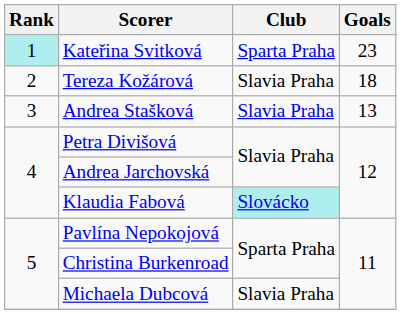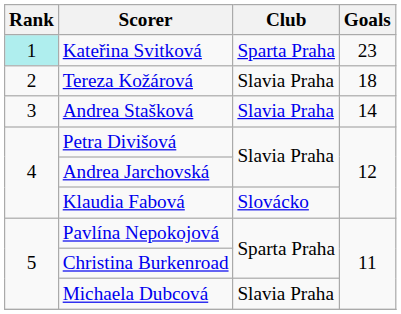 <table class="wikitable" style="text-align:center">
 <tr>
 <th>Rank</th>
 <th>Scorer</th>
 <th>Club</th>
 <th>Goals</th>
 </tr>
 <tr>
 <td style="background: paleturquoise;">1</td>
 <td align="left"> <a href='#'>Kateřina Svitková</a></td>
 <td align="left" rowspan="1"><a href='#'>Sparta Praha</a></td>
 <td>23</td>
 </tr>
 <tr>
 <td>2</td>
 <td align="left"> <a href='#'>Tereza Kožárová</a></td>
 <td align="left">Slavia Praha</td>
 <td>18</td>
 </tr>
 <tr>
 <td>3</td>
 <td align="left"> <a href='#'>Andrea Stašková</a></td>
 <td align="left"><a href='#'>Slavia Praha</a></td>
-<td>13</td>
+<td>14</td>
 </tr>
 <tr>
 <td rowspan="3">4</td>
 <td align="left"> <a href='#'>Petra Divišová</a></td>
 <td align="left" rowspan="2">Slavia Praha</td>
 <td rowspan="3">12</td>
 </tr>
 <tr>
 <td align="left"> <a href='#'>Andrea Jarchovská</a></td>
 </tr>
 <tr>
 <td align="left"> <a href='#'>Klaudia Fabová</a></td>
-<td align="left" rowspan="1" style="background: paleturquoise;"><a href='#'>Slovácko</a></td>
+<td align="left" rowspan="1"><a href='#'>Slovácko</a></td>
 </tr>
 <tr>
 <td rowspan="3">5</td>
 <td align="left"> <a href='#'>Pavlína Nepokojová</a></td>
 <td align="left" rowspan="2">Sparta Praha</td>
 <td rowspan="3">11</td>
 </tr>
 <tr>
 <td align="left"> <a href='#'>Christina Burkenroad</a></td>
 </tr>
 <tr>
 <td align="left"> <a href='#'>Michaela Dubcová</a></td>
 <td align="left">Slavia Praha</td>
 </tr>
 <tr>
 </tr>
 </table>
